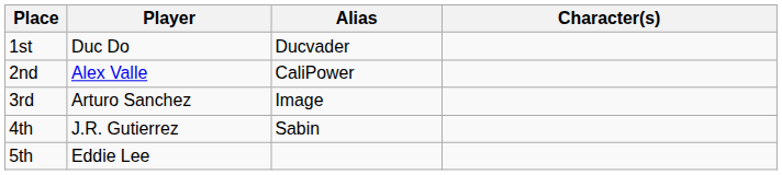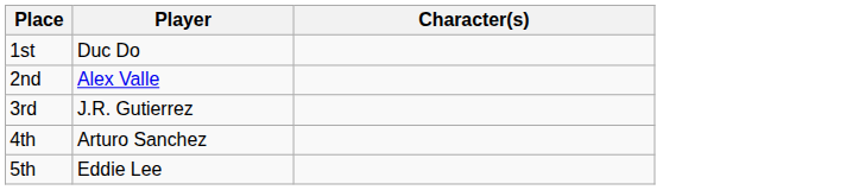 <table class="wikitable">
 <tr>
 <th style="width:50px;">Place</th>
 <th style="width:180px;">Player</th>
-<th style="width:150px;">Alias</th>
 <th style="width:300px;">Character(s)</th>
 </tr>
 <tr>
 <td>1st</td>
 <td> Duc Do</td>
-<td>Ducvader</td>
 <td></td>
 </tr>
 <tr>
 <td>2nd</td>
 <td> <a href='#'>Alex Valle</a></td>
-<td>CaliPower</td>
 <td></td>
 </tr>
 <tr>
 <td>3rd</td>
-<td> Arturo Sanchez</td>
-<td>Image</td>
+<td> J.R. Gutierrez</td>
 <td></td>
 </tr>
 <tr>
 <td>4th</td>
-<td> J.R. Gutierrez</td>
-<td>Sabin</td>
+<td> Arturo Sanchez</td>
 <td></td>
 </tr>
 <tr>
 <td>5th</td>
 <td> Eddie Lee</td>
 <td></td>
-<td></td>
 </tr>
 </table>
